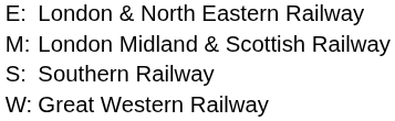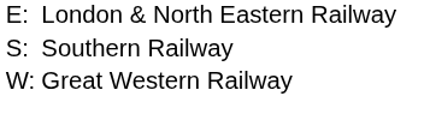 <table>
 <tr>
 <td>E:</td>
 <td>London & North Eastern Railway</td>
-</tr>
-<tr>
-<td>M:</td>
-<td>London Midland & Scottish Railway</td>
 </tr>
 <tr>
 <td>S:</td>
 <td>Southern Railway</td>
 </tr>
 <tr>
 <td>W:</td>
 <td>Great Western Railway</td>
 </tr>
 </table>
